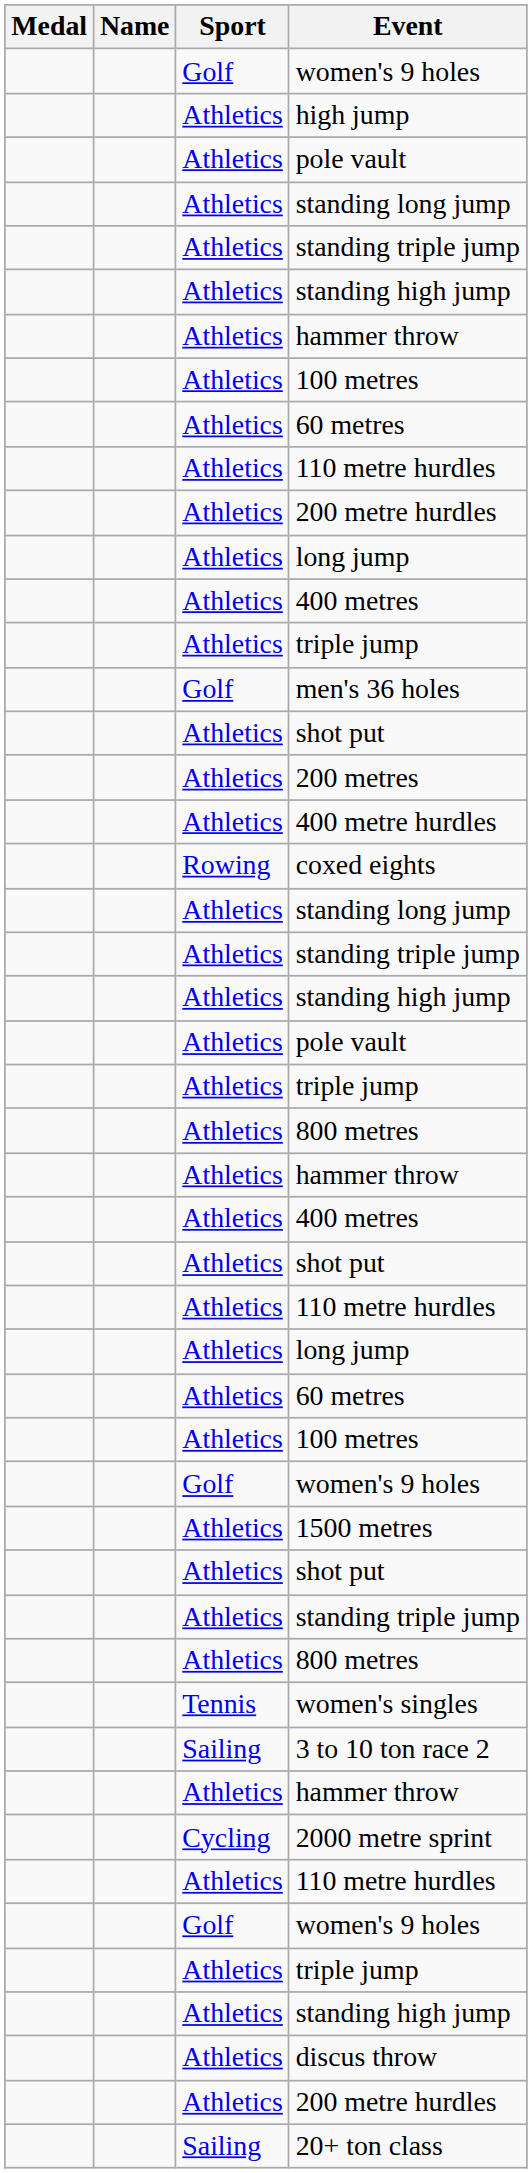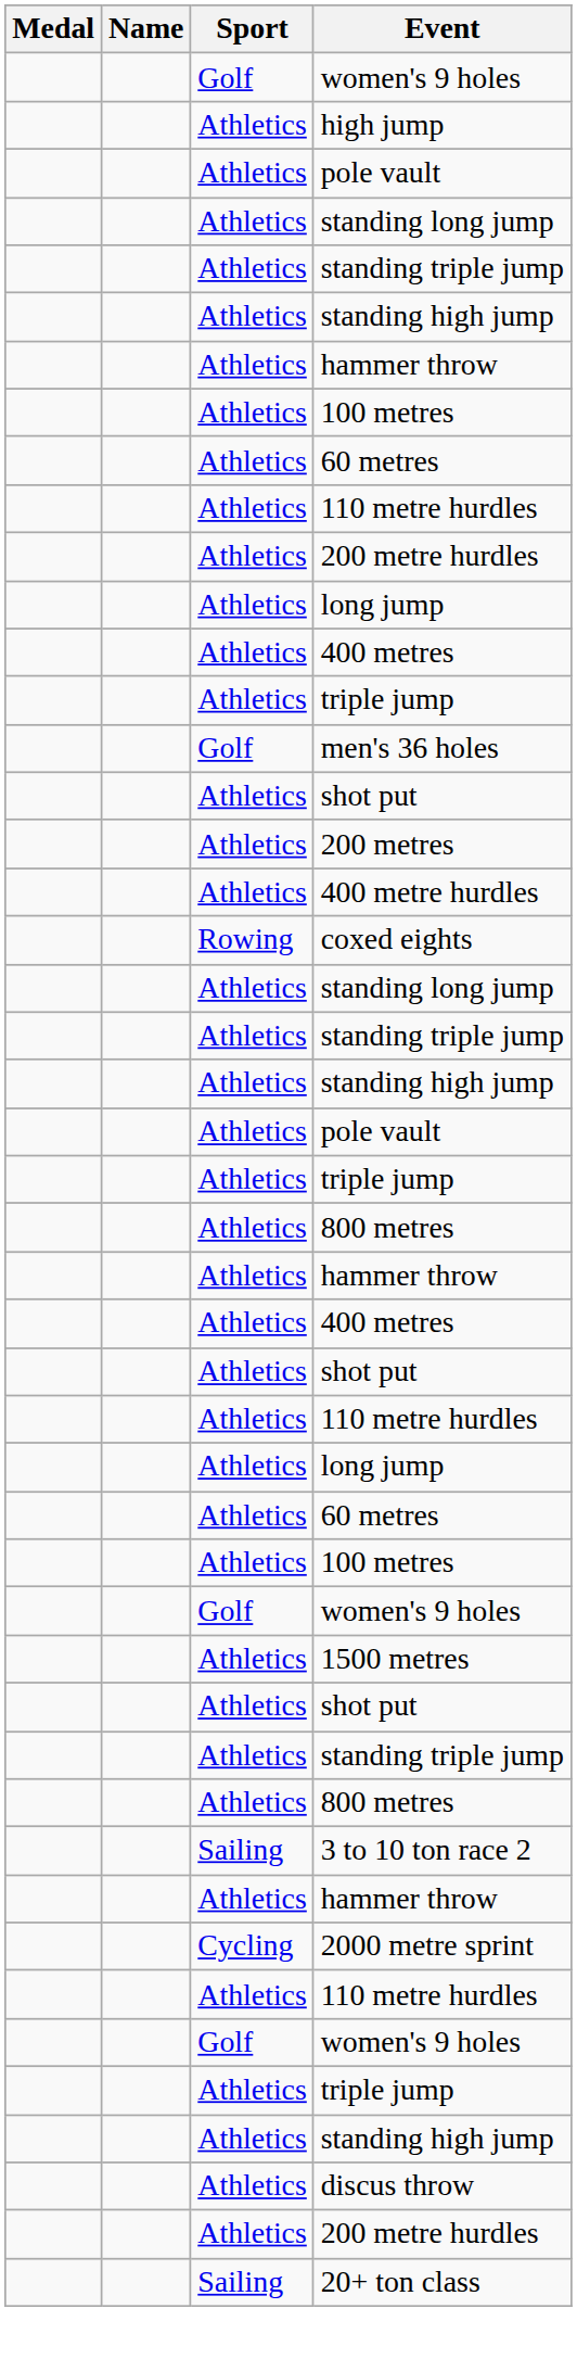 <table class="wikitable sortable">
 <tr>
 <th>Medal</th>
 <th>Name</th>
 <th>Sport</th>
 <th>Event</th>
 </tr>
 <tr>
 <td></td>
 <td></td>
 <td><a href='#'>Golf</a></td>
 <td>women's 9 holes</td>
 </tr>
 <tr>
 <td></td>
 <td></td>
 <td><a href='#'>Athletics</a></td>
 <td>high jump</td>
 </tr>
 <tr>
 <td></td>
 <td></td>
 <td><a href='#'>Athletics</a></td>
 <td>pole vault</td>
 </tr>
 <tr>
 <td></td>
 <td></td>
 <td><a href='#'>Athletics</a></td>
 <td>standing long jump</td>
 </tr>
 <tr>
 <td></td>
 <td></td>
 <td><a href='#'>Athletics</a></td>
 <td>standing triple jump</td>
 </tr>
 <tr>
 <td></td>
 <td></td>
 <td><a href='#'>Athletics</a></td>
 <td>standing high jump</td>
 </tr>
 <tr>
 <td></td>
 <td></td>
 <td><a href='#'>Athletics</a></td>
 <td>hammer throw</td>
 </tr>
 <tr>
 <td></td>
 <td></td>
 <td><a href='#'>Athletics</a></td>
 <td>100 metres</td>
 </tr>
 <tr>
 <td></td>
 <td></td>
 <td><a href='#'>Athletics</a></td>
 <td>60 metres</td>
 </tr>
 <tr>
 <td></td>
 <td></td>
 <td><a href='#'>Athletics</a></td>
 <td>110 metre hurdles</td>
 </tr>
 <tr>
 <td></td>
 <td></td>
 <td><a href='#'>Athletics</a></td>
 <td>200 metre hurdles</td>
 </tr>
 <tr>
 <td></td>
 <td></td>
 <td><a href='#'>Athletics</a></td>
 <td>long jump</td>
 </tr>
 <tr>
 <td></td>
 <td></td>
 <td><a href='#'>Athletics</a></td>
 <td>400 metres</td>
 </tr>
 <tr>
 <td></td>
 <td></td>
 <td><a href='#'>Athletics</a></td>
 <td>triple jump</td>
 </tr>
 <tr>
 <td></td>
 <td></td>
 <td><a href='#'>Golf</a></td>
 <td>men's 36 holes</td>
 </tr>
 <tr>
 <td></td>
 <td></td>
 <td><a href='#'>Athletics</a></td>
 <td>shot put</td>
 </tr>
 <tr>
 <td></td>
 <td></td>
 <td><a href='#'>Athletics</a></td>
 <td>200 metres</td>
 </tr>
 <tr>
 <td></td>
 <td></td>
 <td><a href='#'>Athletics</a></td>
 <td>400 metre hurdles</td>
 </tr>
 <tr>
 <td></td>
 <td></td>
 <td><a href='#'>Rowing</a></td>
 <td>coxed eights</td>
 </tr>
 <tr>
 <td></td>
 <td></td>
 <td><a href='#'>Athletics</a></td>
 <td>standing long jump</td>
 </tr>
 <tr>
 <td></td>
 <td></td>
 <td><a href='#'>Athletics</a></td>
 <td>standing triple jump</td>
 </tr>
 <tr>
 <td></td>
 <td></td>
 <td><a href='#'>Athletics</a></td>
 <td>standing high jump</td>
 </tr>
 <tr>
 <td></td>
 <td></td>
 <td><a href='#'>Athletics</a></td>
 <td>pole vault</td>
 </tr>
 <tr>
 <td></td>
 <td></td>
 <td><a href='#'>Athletics</a></td>
 <td>triple jump</td>
 </tr>
 <tr>
 <td></td>
 <td></td>
 <td><a href='#'>Athletics</a></td>
 <td>800 metres</td>
 </tr>
 <tr>
 <td></td>
 <td></td>
 <td><a href='#'>Athletics</a></td>
 <td>hammer throw</td>
 </tr>
 <tr>
 <td></td>
 <td></td>
 <td><a href='#'>Athletics</a></td>
 <td>400 metres</td>
 </tr>
 <tr>
 <td></td>
 <td></td>
 <td><a href='#'>Athletics</a></td>
 <td>shot put</td>
 </tr>
 <tr>
 <td></td>
 <td></td>
 <td><a href='#'>Athletics</a></td>
 <td>110 metre hurdles</td>
 </tr>
 <tr>
 <td></td>
 <td></td>
 <td><a href='#'>Athletics</a></td>
 <td>long jump</td>
 </tr>
 <tr>
 <td></td>
 <td></td>
 <td><a href='#'>Athletics</a></td>
 <td>60 metres</td>
 </tr>
 <tr>
 <td></td>
 <td></td>
 <td><a href='#'>Athletics</a></td>
 <td>100 metres</td>
 </tr>
 <tr>
 <td></td>
 <td></td>
 <td><a href='#'>Golf</a></td>
 <td>women's 9 holes</td>
 </tr>
 <tr>
 <td></td>
 <td></td>
 <td><a href='#'>Athletics</a></td>
 <td>1500 metres</td>
 </tr>
 <tr>
 <td></td>
 <td></td>
 <td><a href='#'>Athletics</a></td>
 <td>shot put</td>
 </tr>
 <tr>
 <td></td>
 <td></td>
 <td><a href='#'>Athletics</a></td>
 <td>standing triple jump</td>
 </tr>
 <tr>
 <td></td>
 <td></td>
 <td><a href='#'>Athletics</a></td>
 <td>800 metres</td>
 </tr>
 <tr>
 <td></td>
 <td></td>
-<td><a href='#'>Tennis</a></td>
-<td>women's singles</td>
-</tr>
-<tr>
-<td></td>
-<td></td>
 <td><a href='#'>Sailing</a></td>
 <td>3 to 10 ton race 2</td>
 </tr>
 <tr>
 <td></td>
 <td></td>
 <td><a href='#'>Athletics</a></td>
 <td>hammer throw</td>
 </tr>
 <tr>
 <td></td>
 <td></td>
 <td><a href='#'>Cycling</a></td>
 <td>2000 metre sprint</td>
 </tr>
 <tr>
 <td></td>
 <td></td>
 <td><a href='#'>Athletics</a></td>
 <td>110 metre hurdles</td>
 </tr>
 <tr>
 <td></td>
 <td></td>
 <td><a href='#'>Golf</a></td>
 <td>women's 9 holes</td>
 </tr>
 <tr>
 <td></td>
 <td></td>
 <td><a href='#'>Athletics</a></td>
 <td>triple jump</td>
 </tr>
 <tr>
 <td></td>
 <td></td>
 <td><a href='#'>Athletics</a></td>
 <td>standing high jump</td>
 </tr>
 <tr>
 <td></td>
 <td></td>
 <td><a href='#'>Athletics</a></td>
 <td>discus throw</td>
 </tr>
 <tr>
 <td></td>
 <td></td>
 <td><a href='#'>Athletics</a></td>
 <td>200 metre hurdles</td>
 </tr>
 <tr>
 <td></td>
 <td></td>
 <td><a href='#'>Sailing</a></td>
 <td>20+ ton class</td>
 </tr>
 </table>
